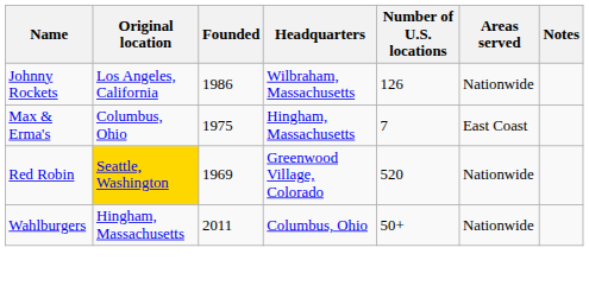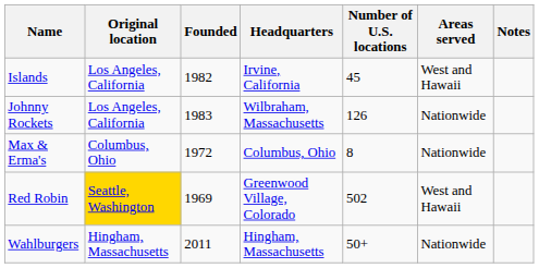 <table class="wikitable sortable">
 <tr>
 <th>Name</th>
 <th>Original location</th>
 <th>Founded</th>
 <th>Headquarters</th>
 <th data-sort-type="number">Number of U.S. locations</th>
 <th>Areas served</th>
 <th>Notes</th>
 </tr>
 <tr>
+<td><a href='#'>Islands</a></td>
+<td><a href='#'>Los Angeles, California</a></td>
+<td>1982</td>
+<td><a href='#'>Irvine, California</a></td>
+<td>45</td>
+<td>West and Hawaii</td>
+<td></td>
+</tr>
+<tr>
 <td><a href='#'>Johnny Rockets</a></td>
 <td><a href='#'>Los Angeles, California</a></td>
-<td>1986</td>
+<td>1983</td>
 <td><a href='#'>Wilbraham, Massachusetts</a></td>
 <td>126</td>
 <td>Nationwide</td>
 <td></td>
 </tr>
 <tr>
 <td><a href='#'>Max & Erma's</a></td>
 <td><a href='#'>Columbus, Ohio</a></td>
-<td>1975</td>
-<td><a href='#'>Hingham, Massachusetts</a></td>
-<td>7</td>
-<td>East Coast</td>
+<td>1972</td>
+<td><a href='#'>Columbus, Ohio</a></td>
+<td>8</td>
+<td>Nationwide</td>
 <td></td>
 </tr>
 <tr>
 <td><a href='#'>Red Robin</a></td>
 <td style="background: gold;"><a href='#'>Seattle, Washington</a></td>
 <td>1969</td>
 <td><a href='#'>Greenwood Village, Colorado</a></td>
-<td>520</td>
-<td>Nationwide</td>
+<td>502</td>
+<td>West and Hawaii</td>
 <td></td>
 </tr>
 <tr>
 <td><a href='#'>Wahlburgers</a></td>
 <td><a href='#'>Hingham, Massachusetts</a></td>
 <td>2011</td>
-<td><a href='#'>Columbus, Ohio</a></td>
+<td><a href='#'>Hingham, Massachusetts</a></td>
 <td>50+</td>
 <td>Nationwide</td>
 <td></td>
 </tr>
 </table>
